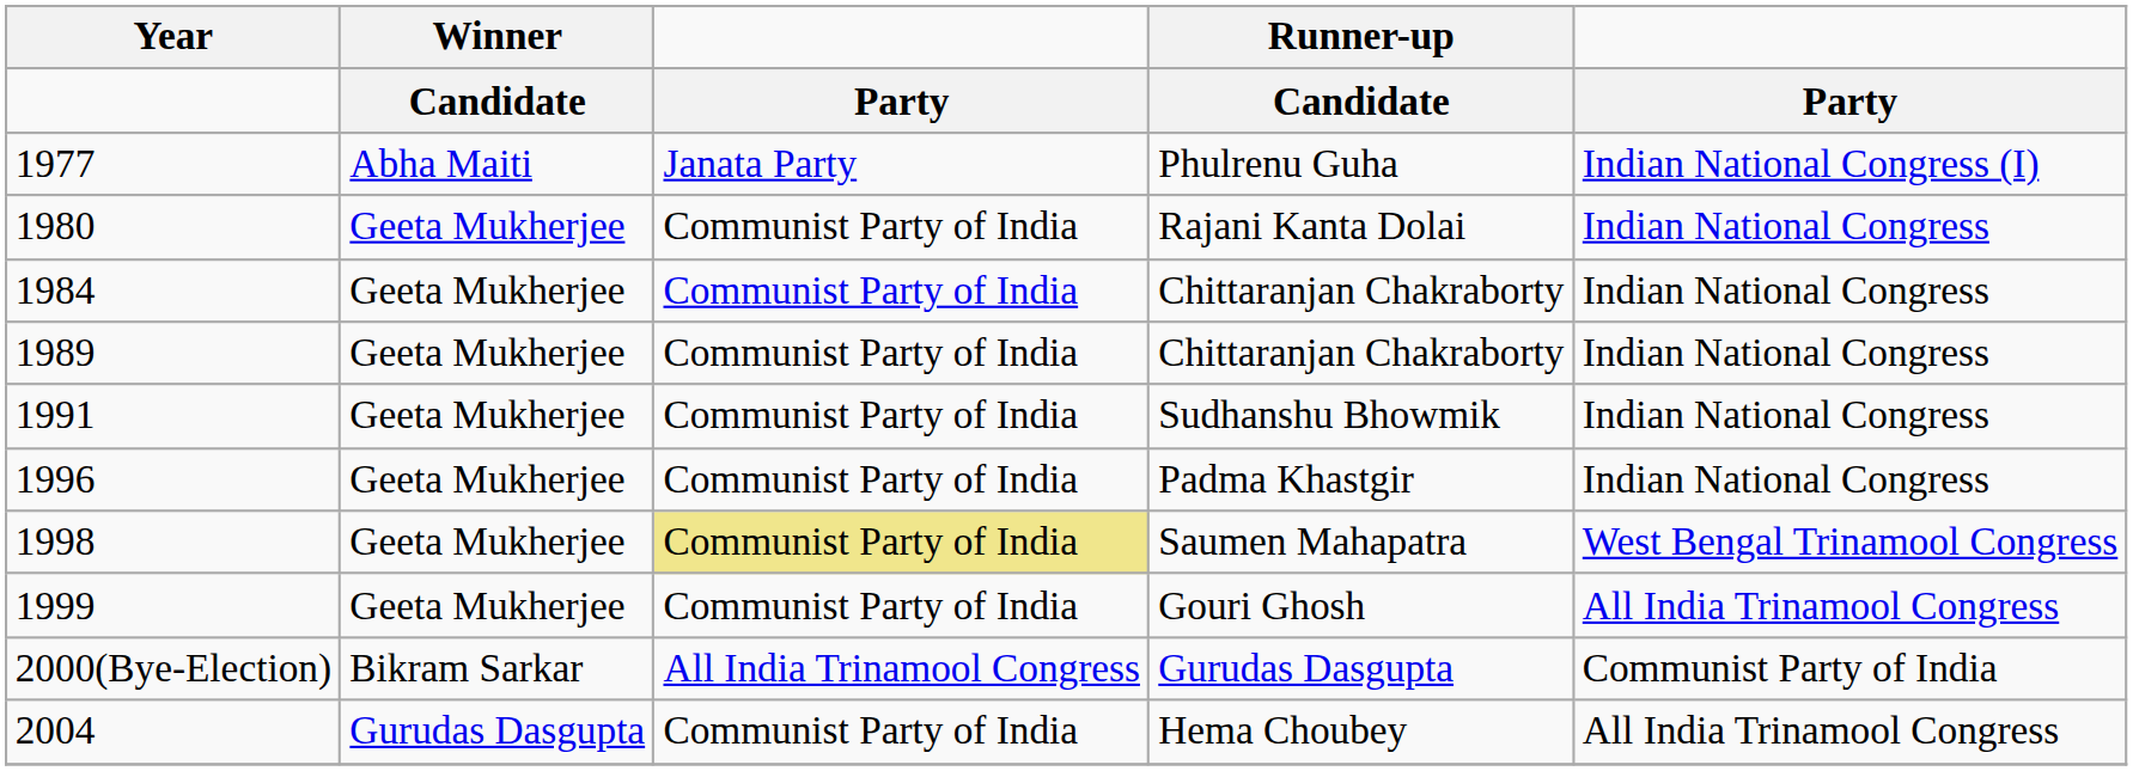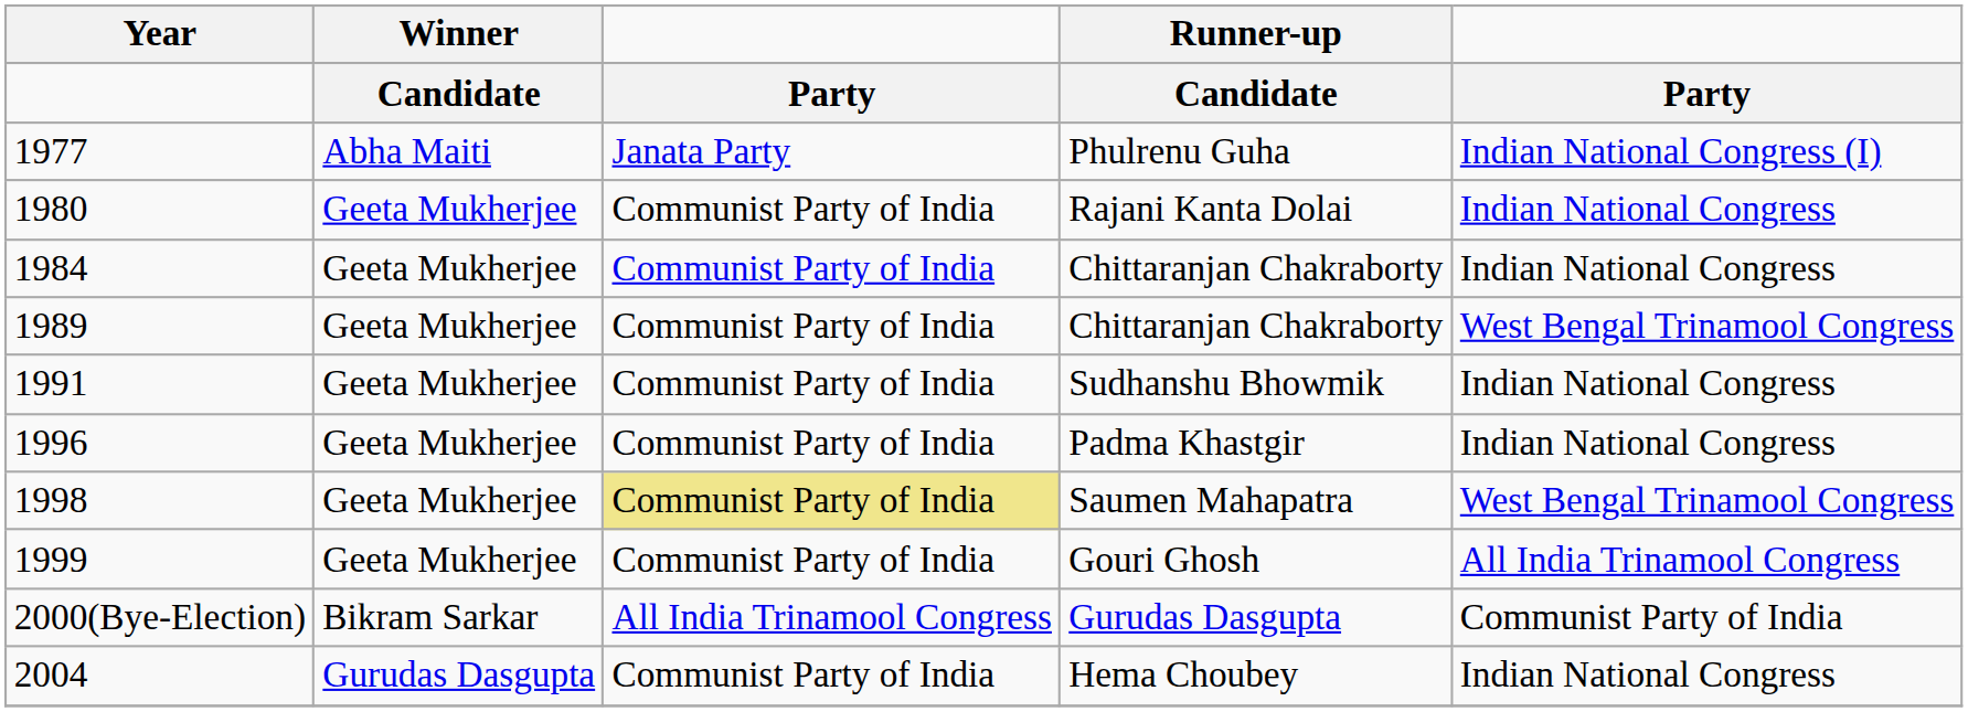 <table class="wikitable">
 <tr>
 <th>Year</th>
 <th>Winner</th>
 <td></td>
 <th>Runner-up</th>
 </tr>
 <tr>
 <td></td>
 <th>Candidate</th>
 <th>Party</th>
 <th>Candidate</th>
 <th>Party</th>
 </tr>
 <tr>
 <td>1977</td>
 <td><a href='#'>Abha Maiti</a></td>
 <td><a href='#'>Janata Party</a></td>
 <td>Phulrenu Guha</td>
 <td><a href='#'>Indian National Congress (I)</a></td>
 </tr>
 <tr>
 <td>1980</td>
 <td><a href='#'>Geeta Mukherjee</a></td>
 <td>Communist Party of India</td>
 <td>Rajani Kanta Dolai</td>
 <td><a href='#'>Indian National Congress</a></td>
 </tr>
 <tr>
 <td>1984</td>
 <td>Geeta Mukherjee</td>
 <td><a href='#'>Communist Party of India</a></td>
 <td>Chittaranjan Chakraborty</td>
 <td>Indian National Congress</td>
 </tr>
 <tr>
 <td>1989</td>
 <td>Geeta Mukherjee</td>
 <td>Communist Party of India</td>
 <td>Chittaranjan Chakraborty</td>
-<td>Indian National Congress</td>
+<td><a href='#'>West Bengal Trinamool Congress</a></td>
 </tr>
 <tr>
 <td>1991</td>
 <td>Geeta Mukherjee</td>
 <td>Communist Party of India</td>
 <td>Sudhanshu Bhowmik</td>
 <td>Indian National Congress</td>
 </tr>
 <tr>
 <td>1996</td>
 <td>Geeta Mukherjee</td>
 <td>Communist Party of India</td>
 <td>Padma Khastgir</td>
 <td>Indian National Congress</td>
 </tr>
 <tr>
 <td>1998</td>
 <td>Geeta Mukherjee</td>
 <td style="background: khaki;">Communist Party of India</td>
 <td>Saumen Mahapatra</td>
 <td><a href='#'>West Bengal Trinamool Congress</a></td>
 </tr>
 <tr>
 <td>1999</td>
 <td>Geeta Mukherjee</td>
 <td>Communist Party of India</td>
 <td>Gouri Ghosh</td>
 <td><a href='#'>All India Trinamool Congress</a></td>
 </tr>
 <tr>
 <td>2000(Bye-Election)</td>
 <td>Bikram Sarkar</td>
 <td><a href='#'>All India Trinamool Congress</a></td>
 <td><a href='#'>Gurudas Dasgupta</a></td>
 <td>Communist Party of India</td>
 </tr>
 <tr>
 <td>2004</td>
 <td><a href='#'>Gurudas Dasgupta</a></td>
 <td>Communist Party of India</td>
 <td>Hema Choubey</td>
-<td>All India Trinamool Congress</td>
+<td>Indian National Congress</td>
 </tr>
 <tr>
 </tr>
 </table>
